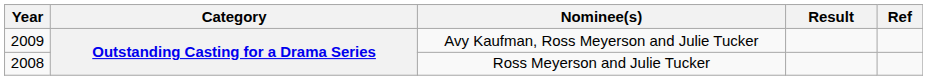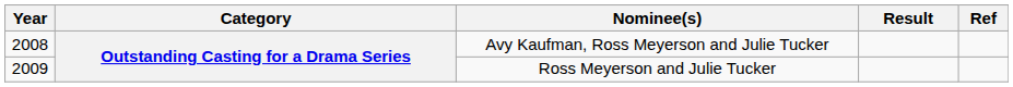 <table class="wikitable plainrowheaders" style="font-size: 90%; text-align:center" width=100%>
 <tr>
 <th scope="col" width="5%">Year</th>
 <th scope="col" width="40%">Category</th>
 <th scope="col" width="40%">Nominee(s)</th>
 <th scope="col" width="10%">Result</th>
 <th scope="col" width="5%">Ref</th>
 </tr>
 <tr>
-<td>2009</td>
+<td>2008</td>
 <th scope="row" style="text-align:center" rowspan="2"><a href='#'>Outstanding Casting for a Drama Series</a></th>
 <td>Avy Kaufman, Ross Meyerson and Julie Tucker</td>
 <td></td>
 <td></td>
 </tr>
 <tr>
-<td>2008</td>
+<td>2009</td>
 <td>Ross Meyerson and Julie Tucker</td>
 <td></td>
 <td></td>
 </tr>
 </table>
